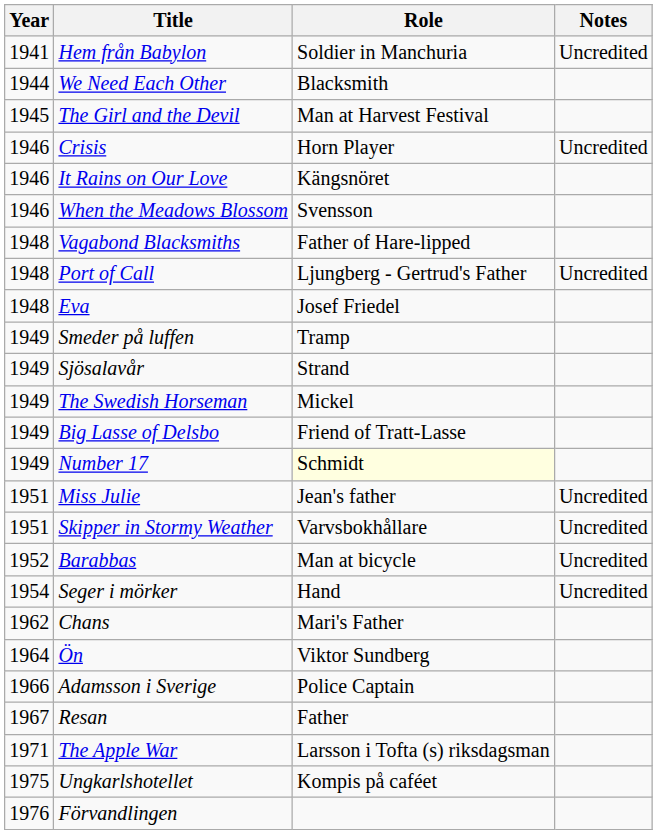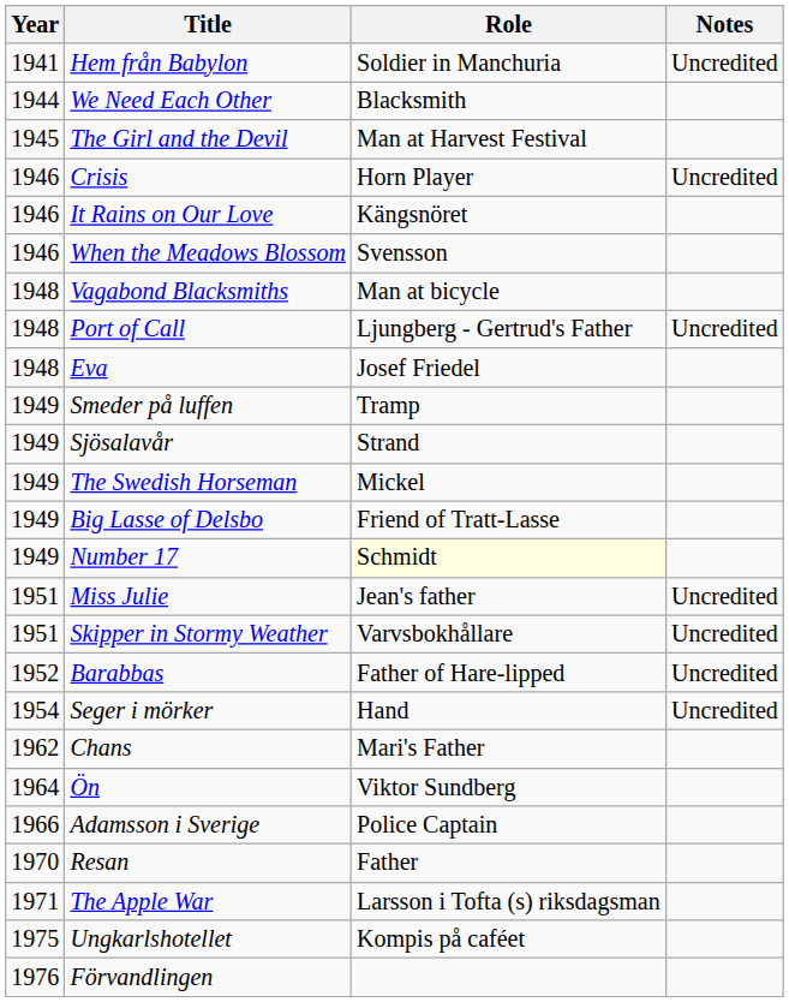 <table class="wikitable">
 <tr>
 <th>Year</th>
 <th>Title</th>
 <th>Role</th>
 <th>Notes</th>
 </tr>
 <tr>
 <td>1941</td>
 <td><em><a href='#'>Hem från Babylon</a></em></td>
 <td>Soldier in Manchuria</td>
 <td>Uncredited</td>
 </tr>
 <tr>
 <td>1944</td>
 <td><em><a href='#'>We Need Each Other</a></em></td>
 <td>Blacksmith</td>
 <td></td>
 </tr>
 <tr>
 <td>1945</td>
 <td><em><a href='#'>The Girl and the Devil</a></em></td>
 <td>Man at Harvest Festival</td>
 <td></td>
 </tr>
 <tr>
 <td>1946</td>
 <td><em><a href='#'>Crisis</a></em></td>
 <td>Horn Player</td>
 <td>Uncredited</td>
 </tr>
 <tr>
 <td>1946</td>
 <td><em><a href='#'>It Rains on Our Love</a></em></td>
 <td>Kängsnöret</td>
 <td></td>
 </tr>
 <tr>
 <td>1946</td>
 <td><em><a href='#'>When the Meadows Blossom</a></em></td>
 <td>Svensson</td>
 <td></td>
 </tr>
 <tr>
 <td>1948</td>
 <td><em><a href='#'>Vagabond Blacksmiths</a></em></td>
-<td>Father of Hare-lipped</td>
+<td>Man at bicycle</td>
 <td></td>
 </tr>
 <tr>
 <td>1948</td>
 <td><em><a href='#'>Port of Call</a></em></td>
 <td>Ljungberg - Gertrud's Father</td>
 <td>Uncredited</td>
 </tr>
 <tr>
 <td>1948</td>
 <td><em><a href='#'>Eva</a></em></td>
 <td>Josef Friedel</td>
 <td></td>
 </tr>
 <tr>
 <td>1949</td>
 <td><em>Smeder på luffen</em></td>
 <td>Tramp</td>
 <td></td>
 </tr>
 <tr>
 <td>1949</td>
 <td><em>Sjösalavår</em></td>
 <td>Strand</td>
 <td></td>
 </tr>
 <tr>
 <td>1949</td>
 <td><em><a href='#'>The Swedish Horseman</a></em></td>
 <td>Mickel</td>
 <td></td>
 </tr>
 <tr>
 <td>1949</td>
 <td><em><a href='#'>Big Lasse of Delsbo</a></em></td>
 <td>Friend of Tratt-Lasse</td>
 <td></td>
 </tr>
 <tr>
 <td>1949</td>
 <td><em><a href='#'>Number 17</a></em></td>
 <td style="background: lightyellow;">Schmidt</td>
 <td></td>
 </tr>
 <tr>
 <td>1951</td>
 <td><em><a href='#'>Miss Julie</a></em></td>
 <td>Jean's father</td>
 <td>Uncredited</td>
 </tr>
 <tr>
 <td>1951</td>
 <td><em><a href='#'>Skipper in Stormy Weather</a></em></td>
 <td>Varvsbokhållare</td>
 <td>Uncredited</td>
 </tr>
 <tr>
 <td>1952</td>
 <td><em><a href='#'>Barabbas</a></em></td>
-<td>Man at bicycle</td>
+<td>Father of Hare-lipped</td>
 <td>Uncredited</td>
 </tr>
 <tr>
 <td>1954</td>
 <td><em>Seger i mörker</em></td>
 <td>Hand</td>
 <td>Uncredited</td>
 </tr>
 <tr>
 <td>1962</td>
 <td><em>Chans</em></td>
 <td>Mari's Father</td>
 <td></td>
 </tr>
 <tr>
 <td>1964</td>
 <td><em><a href='#'>Ön</a></em></td>
 <td>Viktor Sundberg</td>
 <td></td>
 </tr>
 <tr>
 <td>1966</td>
 <td><em>Adamsson i Sverige</em></td>
 <td>Police Captain</td>
 <td></td>
 </tr>
 <tr>
-<td>1967</td>
+<td>1970</td>
 <td><em>Resan</em></td>
 <td>Father</td>
 <td></td>
 </tr>
 <tr>
 <td>1971</td>
 <td><em><a href='#'>The Apple War</a></em></td>
 <td>Larsson i Tofta (s) riksdagsman</td>
 <td></td>
 </tr>
 <tr>
 <td>1975</td>
 <td><em>Ungkarlshotellet</em></td>
 <td>Kompis på caféet</td>
 <td></td>
 </tr>
 <tr>
 <td>1976</td>
 <td><em>Förvandlingen</em></td>
 <td></td>
 <td></td>
 </tr>
 </table>
